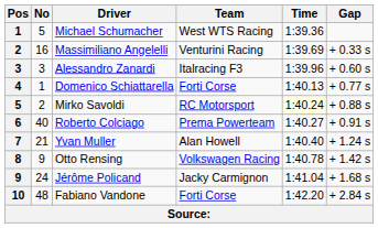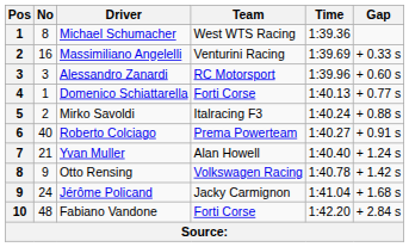 <table class="wikitable" style="font-size: 85%;">
 <tr>
 <th>Pos</th>
 <th>No</th>
 <th>Driver</th>
 <th>Team</th>
 <th>Time</th>
 <th>Gap</th>
 </tr>
 <tr>
 <th>1</th>
-<td align=center>5</td>
+<td align=center>8</td>
 <td> <a href='#'>Michael Schumacher</a></td>
 <td>West WTS Racing</td>
 <td>1:39.36</td>
 <td></td>
 </tr>
 <tr>
 <th>2</th>
 <td align=center>16</td>
 <td> <a href='#'>Massimiliano Angelelli</a></td>
 <td>Venturini Racing</td>
 <td>1:39.69</td>
 <td>+ 0.33 s</td>
 </tr>
 <tr>
 <th>3</th>
 <td align=center>3</td>
 <td> <a href='#'>Alessandro Zanardi</a></td>
-<td>Italracing F3</td>
+<td><a href='#'>RC Motorsport</a></td>
 <td>1:39.96</td>
 <td>+ 0.60 s</td>
 </tr>
 <tr>
 <th>4</th>
 <td align=center>1</td>
 <td> <a href='#'>Domenico Schiattarella</a></td>
 <td><a href='#'>Forti Corse</a></td>
 <td>1:40.13</td>
 <td>+ 0.77 s</td>
 </tr>
 <tr>
 <th>5</th>
 <td align=center>2</td>
 <td> Mirko Savoldi</td>
-<td><a href='#'>RC Motorsport</a></td>
-<td style="background: lightyellow;">1:40.24</td>
+<td>Italracing F3</td>
+<td>1:40.24</td>
 <td>+ 0.88 s</td>
 </tr>
 <tr>
 <th>6</th>
 <td align=center>40</td>
 <td> <a href='#'>Roberto Colciago</a></td>
 <td><a href='#'>Prema Powerteam</a></td>
 <td>1:40.27</td>
 <td>+ 0.91 s</td>
 </tr>
 <tr>
 <th>7</th>
 <td align=center>21</td>
 <td> <a href='#'>Yvan Muller</a></td>
 <td>Alan Howell</td>
 <td>1:40.40</td>
 <td>+ 1.24 s</td>
 </tr>
 <tr>
 <th>8</th>
 <td align=center>9</td>
 <td> Otto Rensing</td>
 <td><a href='#'>Volkswagen Racing</a></td>
 <td>1:40.78</td>
 <td>+ 1.42 s</td>
 </tr>
 <tr>
 <th>9</th>
 <td align=center>24</td>
 <td> <a href='#'>Jérôme Policand</a></td>
 <td>Jacky Carmignon</td>
 <td>1:41.04</td>
 <td>+ 1.68 s</td>
 </tr>
 <tr>
 <th>10</th>
 <td align=center>48</td>
 <td> Fabiano Vandone</td>
 <td><a href='#'>Forti Corse</a></td>
 <td>1:42.20</td>
 <td>+ 2.84 s</td>
 </tr>
 <tr>
 <th colspan=6>Source:</th>
 </tr>
 </table>
